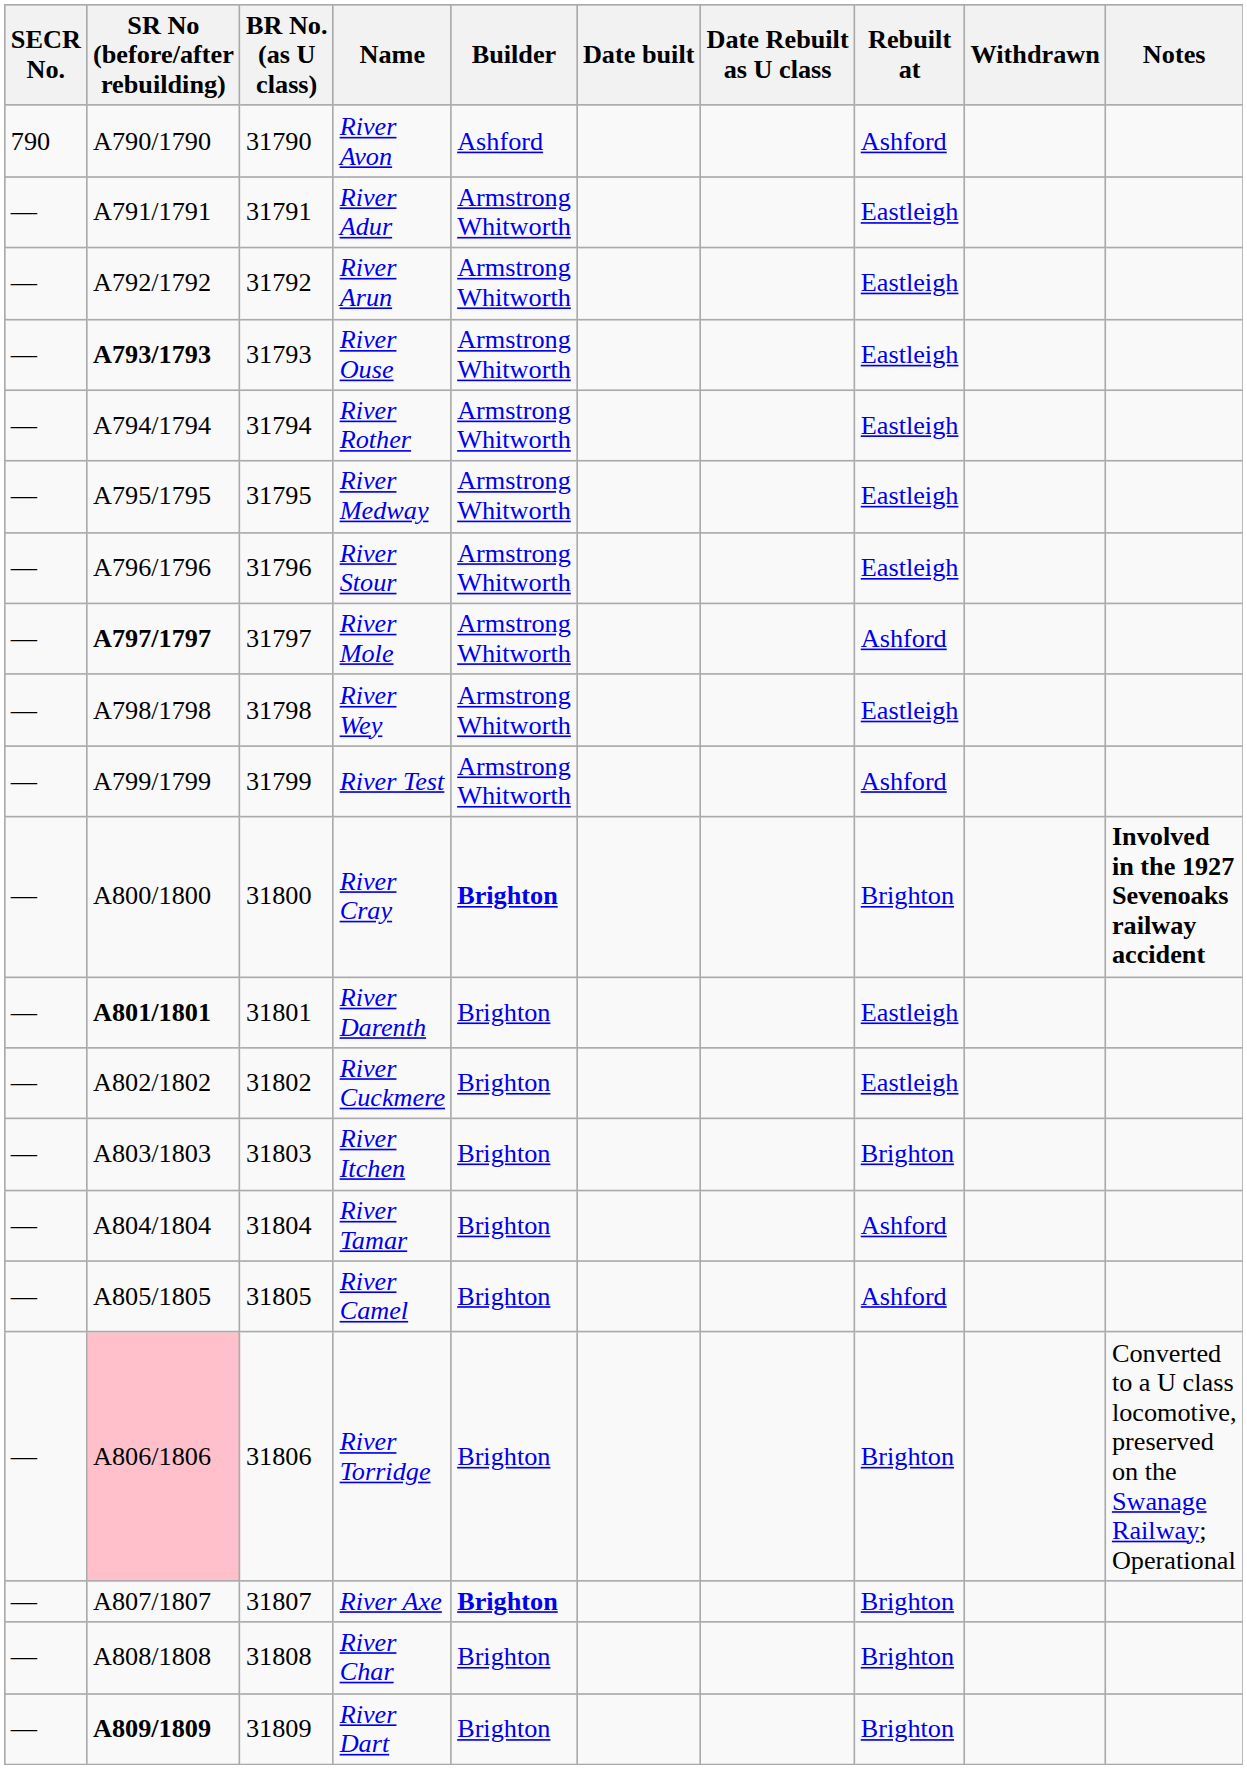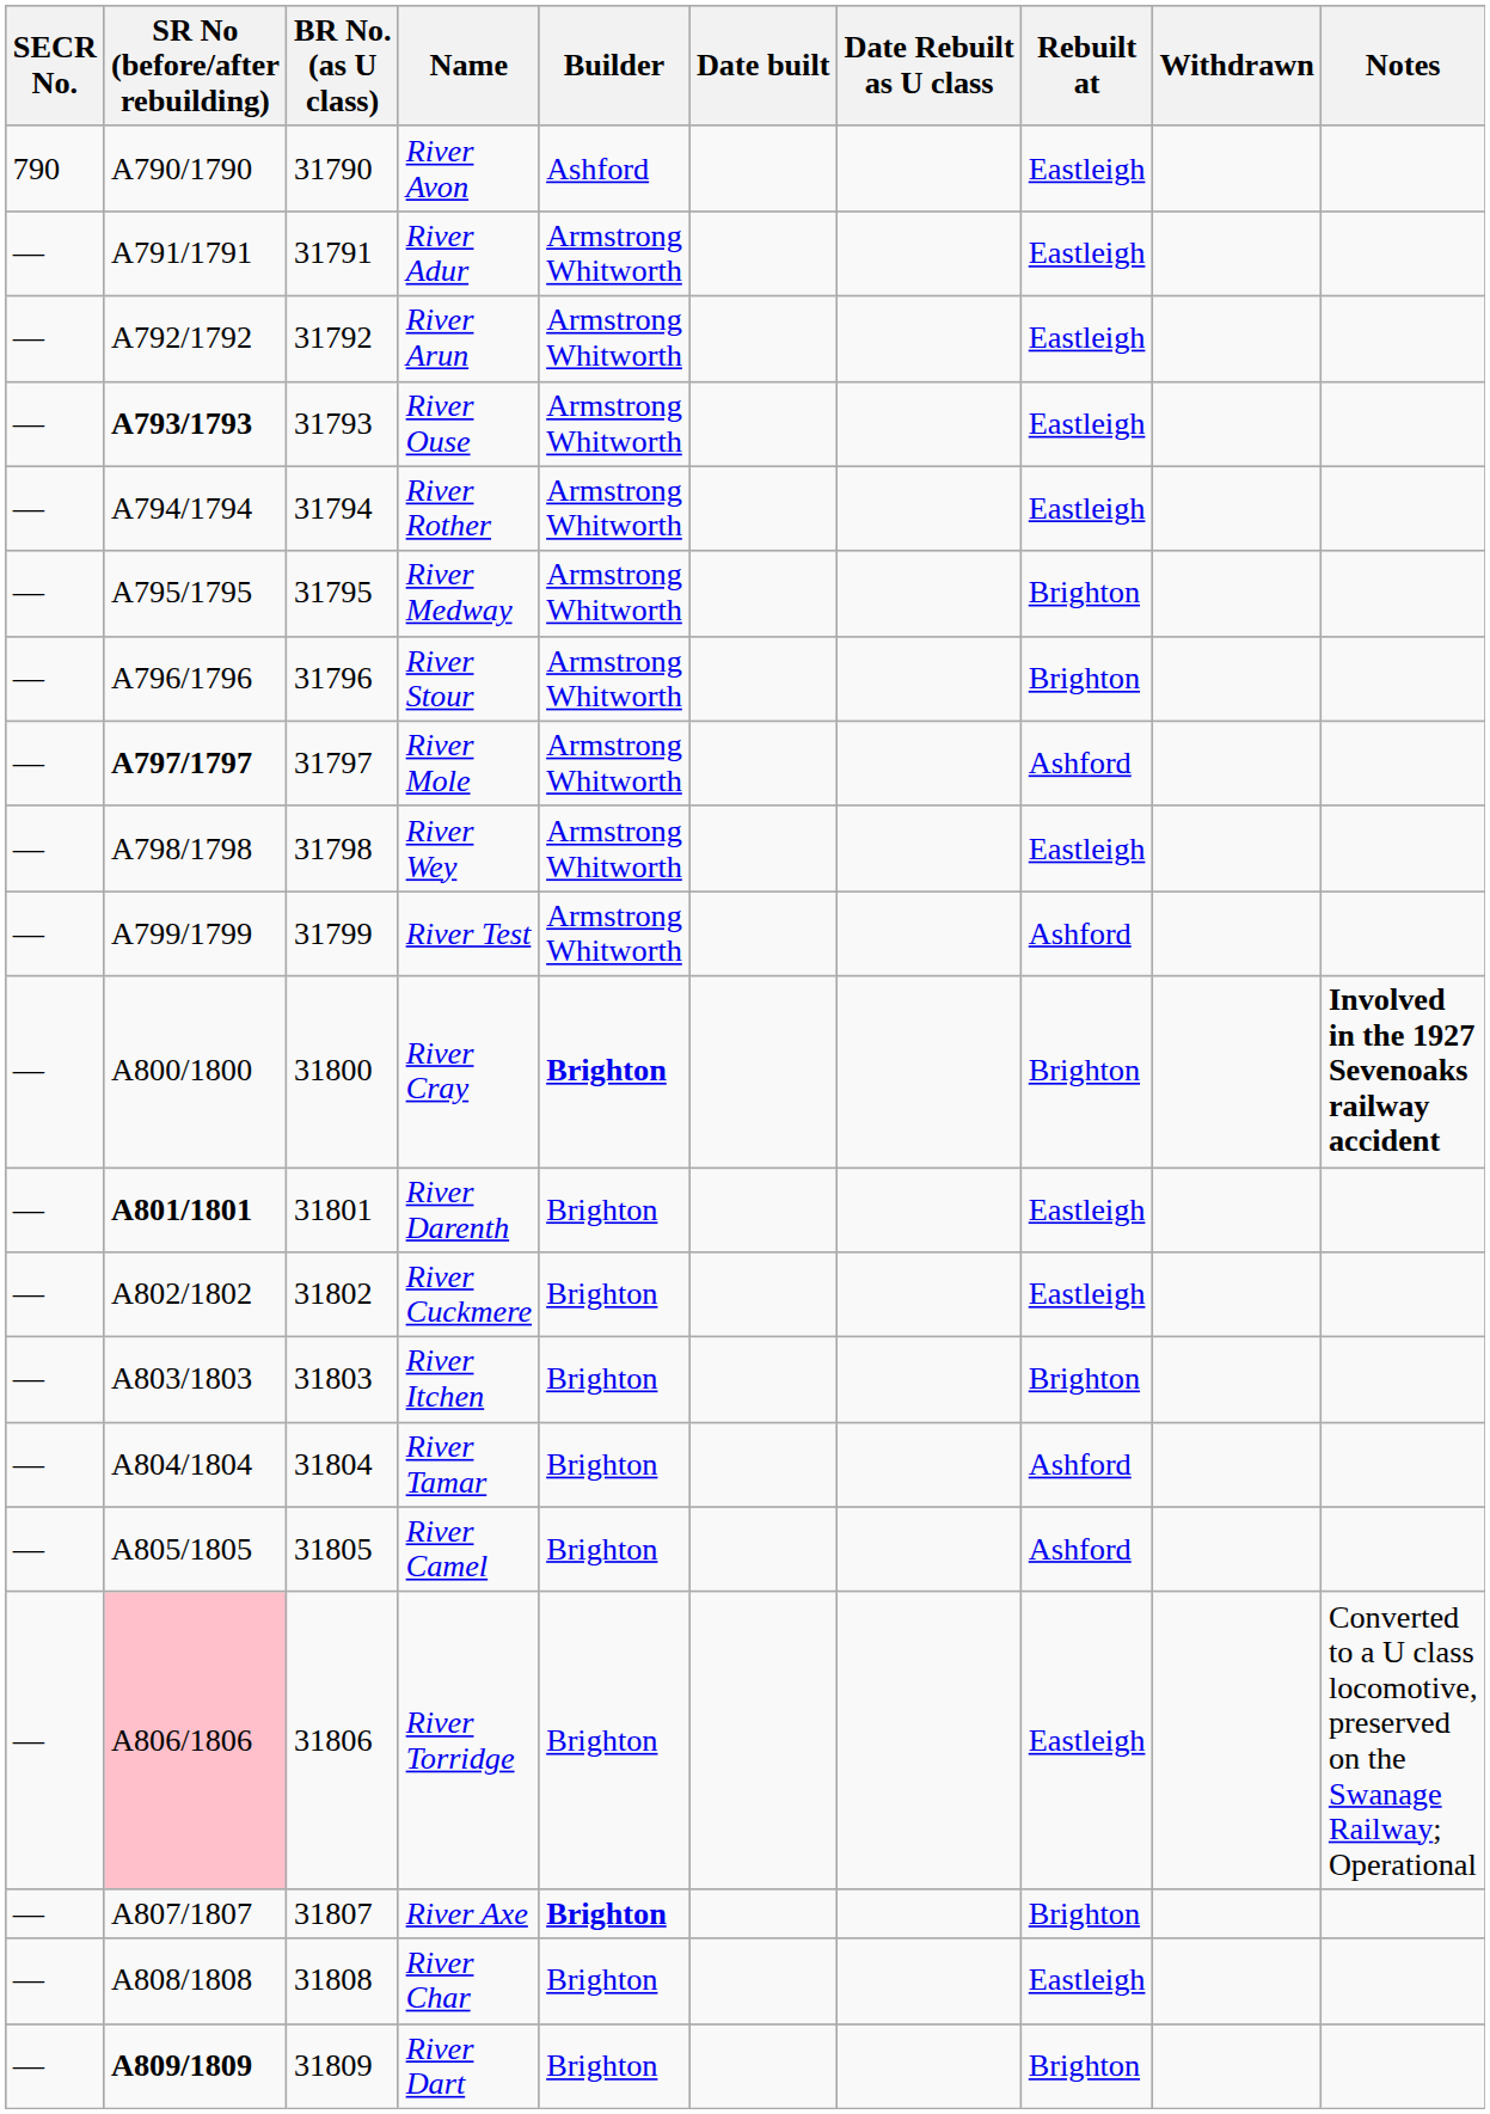 <table class="wikitable sortable">
 <tr>
 <th>SECR<br>No.</th>
 <th>SR No<br>(before/after<br>rebuilding)</th>
 <th>BR No.<br>(as U class)</th>
 <th>Name<br></th>
 <th>Builder</th>
 <th>Date built</th>
 <th>Date Rebuilt<br>as U class</th>
 <th>Rebuilt at</th>
 <th>Withdrawn</th>
 <th>Notes<br></th>
 </tr>
 <tr>
 <td>790</td>
 <td>A790/1790</td>
 <td>31790</td>
 <td><em><a href='#'>River Avon</a></em></td>
 <td><a href='#'>Ashford</a></td>
 <td></td>
 <td></td>
-<td><a href='#'>Ashford</a></td>
+<td><a href='#'>Eastleigh</a></td>
 <td></td>
 <td></td>
 </tr>
 <tr>
 <td>—</td>
 <td>A791/1791</td>
 <td>31791</td>
 <td><em><a href='#'>River Adur</a></em></td>
 <td><a href='#'>Armstrong Whitworth</a></td>
 <td></td>
 <td></td>
 <td><a href='#'>Eastleigh</a></td>
 <td></td>
 <td></td>
 </tr>
 <tr>
 <td>—</td>
 <td>A792/1792</td>
 <td>31792</td>
 <td><em><a href='#'>River Arun</a></em></td>
 <td><a href='#'>Armstrong Whitworth</a></td>
 <td></td>
 <td></td>
 <td><a href='#'>Eastleigh</a></td>
 <td></td>
 <td></td>
 </tr>
 <tr>
 <td>—</td>
 <td><strong>A793/1793</strong></td>
 <td>31793</td>
 <td><em><a href='#'>River Ouse</a></em></td>
 <td><a href='#'>Armstrong Whitworth</a></td>
 <td></td>
 <td></td>
 <td><a href='#'>Eastleigh</a></td>
 <td></td>
 <td></td>
 </tr>
 <tr>
 <td>—</td>
 <td>A794/1794</td>
 <td>31794</td>
 <td><em><a href='#'>River Rother</a></em></td>
 <td><a href='#'>Armstrong Whitworth</a></td>
 <td></td>
 <td></td>
 <td><a href='#'>Eastleigh</a></td>
 <td></td>
 <td></td>
 </tr>
 <tr>
 <td>—</td>
 <td>A795/1795</td>
 <td>31795</td>
 <td><em><a href='#'>River Medway</a></em></td>
 <td><a href='#'>Armstrong Whitworth</a></td>
 <td></td>
 <td></td>
-<td><a href='#'>Eastleigh</a></td>
+<td><a href='#'>Brighton</a></td>
 <td></td>
 <td></td>
 </tr>
 <tr>
 <td>—</td>
 <td>A796/1796</td>
 <td>31796</td>
 <td><em><a href='#'>River Stour</a></em></td>
 <td><a href='#'>Armstrong Whitworth</a></td>
 <td></td>
 <td></td>
-<td><a href='#'>Eastleigh</a></td>
+<td><a href='#'>Brighton</a></td>
 <td></td>
 <td></td>
 </tr>
 <tr>
 <td>—</td>
 <td><strong>A797/1797</strong></td>
 <td>31797</td>
 <td><em><a href='#'>River Mole</a></em></td>
 <td><a href='#'>Armstrong Whitworth</a></td>
 <td></td>
 <td></td>
 <td><a href='#'>Ashford</a></td>
 <td></td>
 <td></td>
 </tr>
 <tr>
 <td>—</td>
 <td>A798/1798</td>
 <td>31798</td>
 <td><em><a href='#'>River Wey</a></em></td>
 <td><a href='#'>Armstrong Whitworth</a></td>
 <td></td>
 <td></td>
 <td><a href='#'>Eastleigh</a></td>
 <td></td>
 <td></td>
 </tr>
 <tr>
 <td>—</td>
 <td>A799/1799</td>
 <td>31799</td>
 <td><em><a href='#'>River Test</a></em></td>
 <td><a href='#'>Armstrong Whitworth</a></td>
 <td></td>
 <td></td>
 <td><a href='#'>Ashford</a></td>
 <td></td>
 <td></td>
 </tr>
 <tr>
 <td>—</td>
 <td>A800/1800</td>
 <td>31800</td>
 <td><em><a href='#'>River Cray</a></em></td>
 <td><strong><a href='#'>Brighton</a></strong></td>
 <td></td>
 <td></td>
 <td><a href='#'>Brighton</a></td>
 <td></td>
 <td><strong>Involved in the 1927 Sevenoaks railway accident</strong></td>
 </tr>
 <tr>
 <td>—</td>
 <td><strong>A801/1801</strong></td>
 <td>31801</td>
 <td><em><a href='#'>River Darenth</a></em></td>
 <td><a href='#'>Brighton</a></td>
 <td></td>
 <td></td>
 <td><a href='#'>Eastleigh</a></td>
 <td></td>
 <td></td>
 </tr>
 <tr>
 <td>—</td>
 <td>A802/1802</td>
 <td>31802</td>
 <td><em><a href='#'>River Cuckmere</a></em></td>
 <td><a href='#'>Brighton</a></td>
 <td></td>
 <td></td>
 <td><a href='#'>Eastleigh</a></td>
 <td></td>
 <td></td>
 </tr>
 <tr>
 <td>—</td>
 <td>A803/1803</td>
 <td>31803</td>
 <td><em><a href='#'>River Itchen</a></em></td>
 <td><a href='#'>Brighton</a></td>
 <td></td>
 <td></td>
 <td><a href='#'>Brighton</a></td>
 <td></td>
 <td></td>
 </tr>
 <tr>
 <td>—</td>
 <td>A804/1804</td>
 <td>31804</td>
 <td><em><a href='#'>River Tamar</a></em></td>
 <td><a href='#'>Brighton</a></td>
 <td></td>
 <td></td>
 <td><a href='#'>Ashford</a></td>
 <td></td>
 <td></td>
 </tr>
 <tr>
 <td>—</td>
 <td>A805/1805</td>
 <td>31805</td>
 <td><em><a href='#'>River Camel</a></em></td>
 <td><a href='#'>Brighton</a></td>
 <td></td>
 <td></td>
 <td><a href='#'>Ashford</a></td>
 <td></td>
 <td></td>
 </tr>
 <tr>
 <td>—</td>
 <td style="background: pink;">A806/1806</td>
 <td>31806</td>
 <td><em><a href='#'>River Torridge</a></em></td>
 <td><a href='#'>Brighton</a></td>
 <td></td>
 <td></td>
-<td><a href='#'>Brighton</a></td>
+<td><a href='#'>Eastleigh</a></td>
 <td></td>
 <td>Converted to a U class locomotive, preserved on the <a href='#'>Swanage Railway</a>; Operational</td>
 </tr>
 <tr>
 <td>—</td>
 <td>A807/1807</td>
 <td>31807</td>
 <td><em><a href='#'>River Axe</a></em></td>
 <td><strong><a href='#'>Brighton</a></strong></td>
 <td></td>
 <td></td>
 <td><a href='#'>Brighton</a></td>
 <td></td>
 <td></td>
 </tr>
 <tr>
 <td>—</td>
 <td>A808/1808</td>
 <td>31808</td>
 <td><em><a href='#'>River Char</a></em></td>
 <td><a href='#'>Brighton</a></td>
 <td></td>
 <td></td>
-<td><a href='#'>Brighton</a></td>
+<td><a href='#'>Eastleigh</a></td>
 <td></td>
 <td></td>
 </tr>
 <tr>
 <td>—</td>
 <td><strong>A809/1809</strong></td>
 <td>31809</td>
 <td><em><a href='#'>River Dart</a></em></td>
 <td><a href='#'>Brighton</a></td>
 <td></td>
 <td></td>
 <td><a href='#'>Brighton</a></td>
 <td></td>
 <td></td>
 </tr>
 </table>
